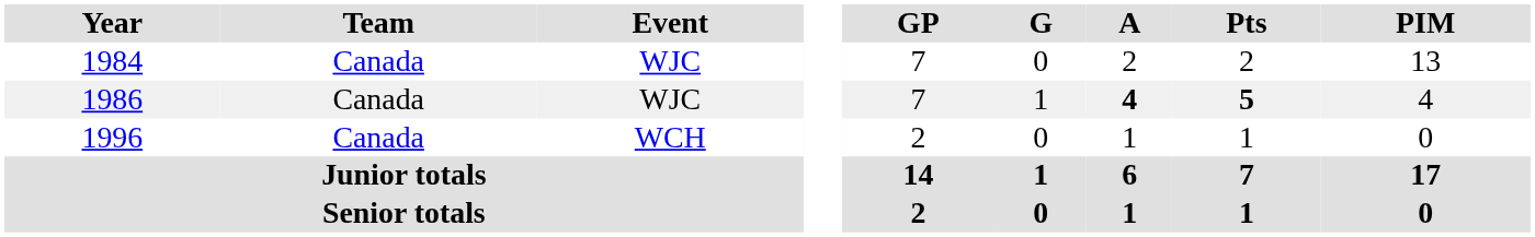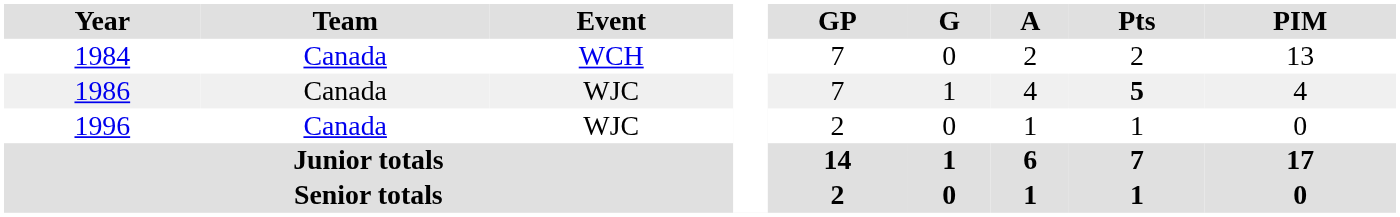 <table border="0" cellpadding="1" cellspacing="0" style="text-align:center; width:50em">
 <tr ALIGN="center" bgcolor="#e0e0e0">
 <th>Year</th>
 <th>Team</th>
 <th>Event</th>
 <th rowspan="99" bgcolor="#ffffff"> </th>
 <th>GP</th>
 <th>G</th>
 <th>A</th>
 <th>Pts</th>
 <th>PIM</th>
 </tr>
 <tr>
 <td><a href='#'>1984</a></td>
 <td><a href='#'>Canada</a></td>
-<td><a href='#'>WJC</a></td>
+<td><a href='#'>WCH</a></td>
 <td>7</td>
 <td>0</td>
 <td>2</td>
 <td>2</td>
 <td>13</td>
 </tr>
 <tr bgcolor="#f0f0f0">
 <td><a href='#'>1986</a></td>
 <td>Canada</td>
 <td>WJC</td>
 <td>7</td>
 <td>1</td>
-<td><strong>4</strong></td>
+<td>4</td>
 <td><strong>5</strong></td>
 <td>4</td>
 </tr>
 <tr>
 <td><a href='#'>1996</a></td>
 <td><a href='#'>Canada</a></td>
-<td><a href='#'>WCH</a></td>
+<td>WJC</td>
 <td>2</td>
 <td>0</td>
 <td>1</td>
 <td>1</td>
 <td>0</td>
 </tr>
 <tr bgcolor="#e0e0e0">
 <th colspan=3>Junior totals</th>
 <th>14</th>
 <th>1</th>
 <th>6</th>
 <th>7</th>
 <th>17</th>
 </tr>
 <tr bgcolor="#e0e0e0">
 <th colspan=3>Senior totals</th>
 <th>2</th>
 <th>0</th>
 <th>1</th>
 <th>1</th>
 <th>0</th>
 </tr>
 </table>
